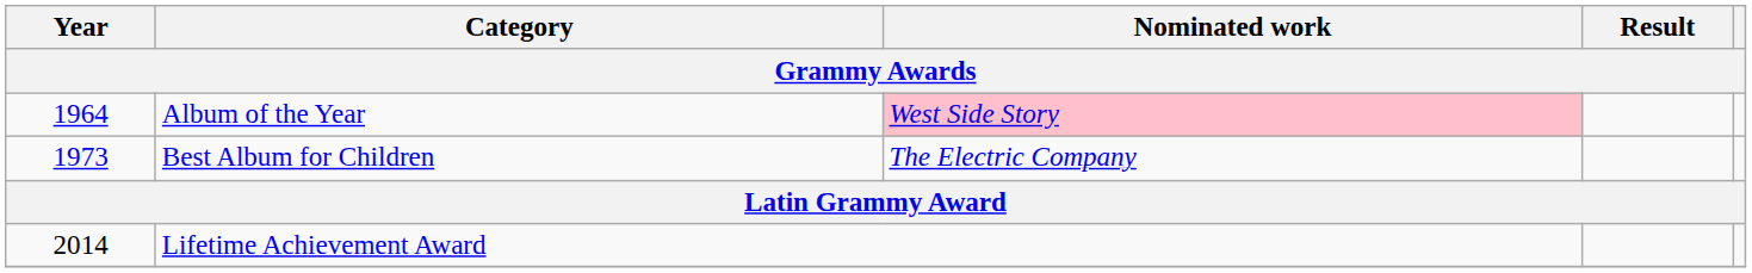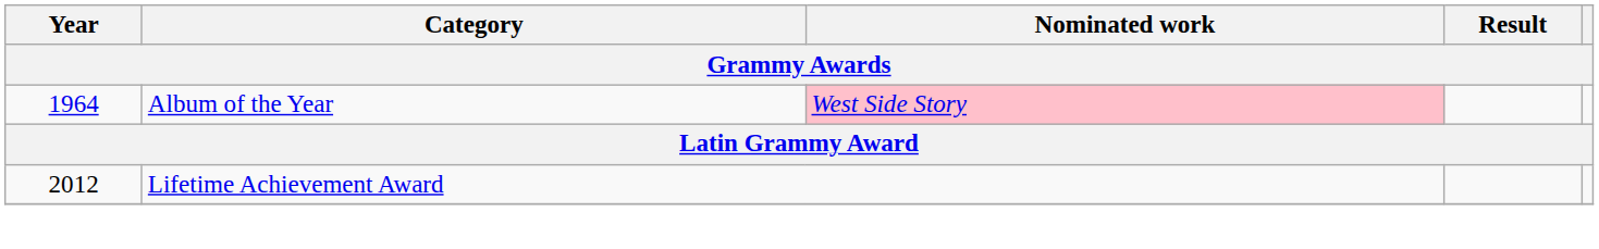 <table class=wikitable>
 <tr>
 <th scope="col" style="width:5em;">Year</th>
 <th scope="col" style="width:26em;">Category</th>
 <th scope="col" style="width:25em;">Nominated work</th>
 <th scope="col" style="width:5em;">Result</th>
 <th></th>
 </tr>
 <tr>
 <th colspan=5><a href='#'>Grammy Awards</a></th>
 </tr>
 <tr>
 <td style="text-align:center;"><a href='#'>1964</a></td>
 <td><a href='#'>Album of the Year</a></td>
 <td style="background: pink;"><em><a href='#'>West Side Story</a></em></td>
 <td></td>
 <td style="text-align:center;"></td>
 </tr>
 <tr>
-<td style="text-align:center;"><a href='#'>1973</a></td>
-<td><a href='#'>Best Album for Children</a></td>
-<td><em><a href='#'>The Electric Company</a></em></td>
-<td></td>
-<td style="text-align:center;"></td>
-</tr>
-<tr>
 <th colspan=5><a href='#'>Latin Grammy Award</a></th>
 </tr>
 <tr>
-<td style="text-align:center;">2014</td>
+<td style="text-align:center;">2012</td>
 <td colspan=2><a href='#'>Lifetime Achievement Award</a></td>
 <td></td>
 <td style="text-align:center;"></td>
 </tr>
 <tr>
 </tr>
 </table>
